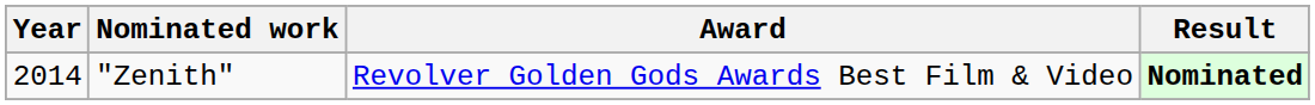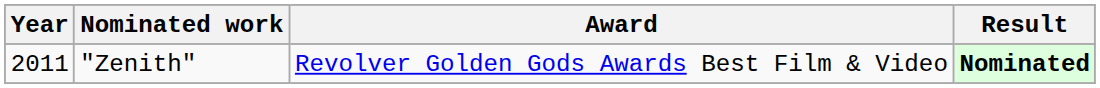 <table class="wikitable">
 <tr>
 <th>Year</th>
 <th>Nominated work</th>
 <th>Award</th>
 <th>Result</th>
 </tr>
 <tr>
-<td>2014</td>
+<td>2011</td>
 <td>"Zenith"</td>
 <td><a href='#'>Revolver Golden Gods Awards</a> Best Film & Video</td>
 <td style="background:#dfd;"><strong>Nominated</strong></td>
 </tr>
 </table>
